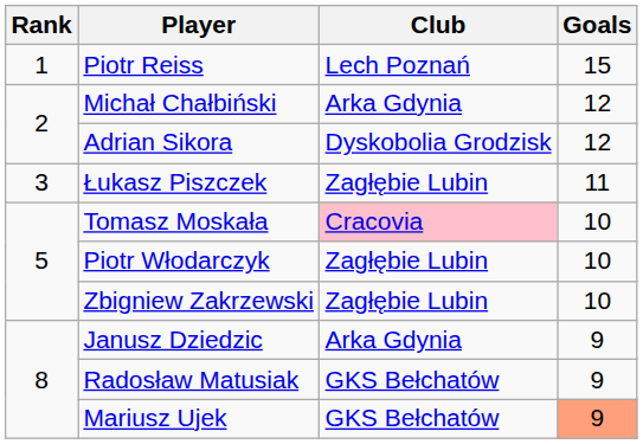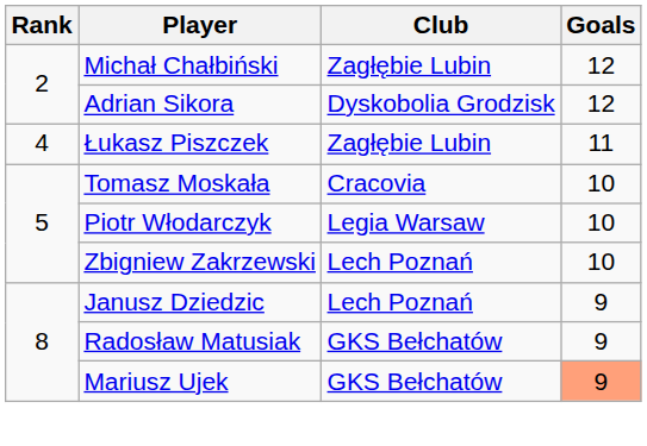 <table class="wikitable" style="text-align:center">
 <tr>
 <th>Rank</th>
 <th>Player</th>
 <th>Club</th>
 <th>Goals</th>
 </tr>
 <tr>
-<td rowspan="1">1</td>
-<td align="left"> <a href='#'>Piotr Reiss</a></td>
-<td align="left"><a href='#'>Lech Poznań</a></td>
-<td>15</td>
-</tr>
-<tr>
 <td rowspan="2">2</td>
 <td align="left"> <a href='#'>Michał Chałbiński</a></td>
-<td align="left"><a href='#'>Arka Gdynia</a></td>
+<td align="left"><a href='#'>Zagłębie Lubin</a></td>
 <td>12</td>
 </tr>
 <tr>
 <td align="left"> <a href='#'>Adrian Sikora</a></td>
 <td align="left"><a href='#'>Dyskobolia Grodzisk</a></td>
 <td>12</td>
 </tr>
 <tr>
-<td rowspan="1">3</td>
+<td rowspan="1">4</td>
 <td align="left"> <a href='#'>Łukasz Piszczek</a></td>
 <td align="left"><a href='#'>Zagłębie Lubin</a></td>
 <td>11</td>
 </tr>
 <tr>
 <td rowspan="3">5</td>
 <td align="left"> <a href='#'>Tomasz Moskała</a></td>
-<td align="left" style="background: pink;"><a href='#'>Cracovia</a></td>
+<td align="left"><a href='#'>Cracovia</a></td>
 <td>10</td>
 </tr>
 <tr>
 <td align="left"> <a href='#'>Piotr Włodarczyk</a></td>
-<td align="left"><a href='#'>Zagłębie Lubin</a></td>
+<td align="left"><a href='#'>Legia Warsaw</a></td>
 <td>10</td>
 </tr>
 <tr>
 <td align="left"> <a href='#'>Zbigniew Zakrzewski</a></td>
-<td align="left"><a href='#'>Zagłębie Lubin</a></td>
+<td align="left"><a href='#'>Lech Poznań</a></td>
 <td>10</td>
 </tr>
 <tr>
 <td rowspan="3">8</td>
 <td align="left"> <a href='#'>Janusz Dziedzic</a></td>
-<td align="left"><a href='#'>Arka Gdynia</a></td>
+<td align="left"><a href='#'>Lech Poznań</a></td>
 <td>9</td>
 </tr>
 <tr>
 <td align="left"> <a href='#'>Radosław Matusiak</a></td>
 <td align="left"><a href='#'>GKS Bełchatów</a></td>
 <td>9</td>
 </tr>
 <tr>
 <td align="left"> <a href='#'>Mariusz Ujek</a></td>
 <td align="left"><a href='#'>GKS Bełchatów</a></td>
 <td style="background: lightsalmon;">9</td>
 </tr>
 </table>
